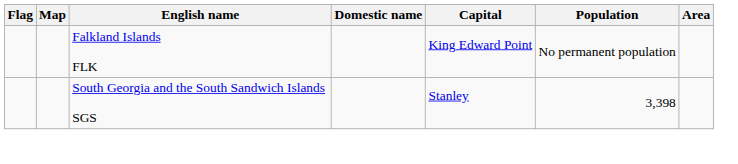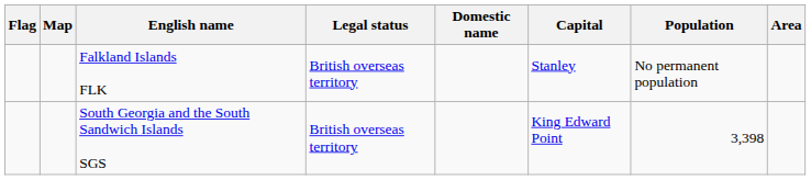 <table class="wikitable sortable">
 <tr>
 <th class="unsortable">Flag</th>
 <th class="unsortable">Map</th>
 <th>English name</th>
+<th>Legal status</th>
 <th>Domestic name</th>
 <th>Capital</th>
 <th>Population</th>
 <th>Area</th>
 </tr>
 <tr>
 <td></td>
 <td></td>
 <td><a href='#'>Falkland Islands</a> <br><br>FLK </td>
+<td><a href='#'>British overseas territory</a></td>
 <td><br></td>
-<td><a href='#'>King Edward Point</a><br><br></td>
+<td><a href='#'>Stanley</a><br><br></td>
 <td>No permanent population</td>
 <td></td>
 </tr>
 <tr>
 <td></td>
 <td></td>
 <td><a href='#'>South Georgia and the South Sandwich Islands</a> <br><br>SGS </td>
+<td><a href='#'>British overseas territory</a></td>
 <td></td>
-<td><a href='#'>Stanley</a><br><br></td>
+<td><a href='#'>King Edward Point</a><br><br></td>
 <td align=right>3,398</td>
 <td></td>
 </tr>
 </table>
